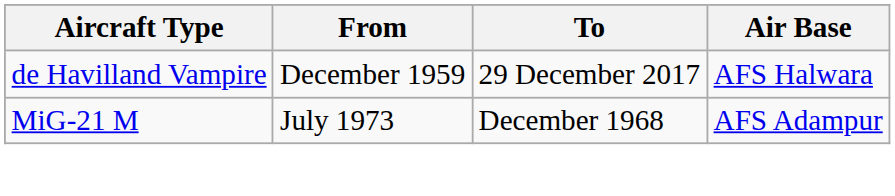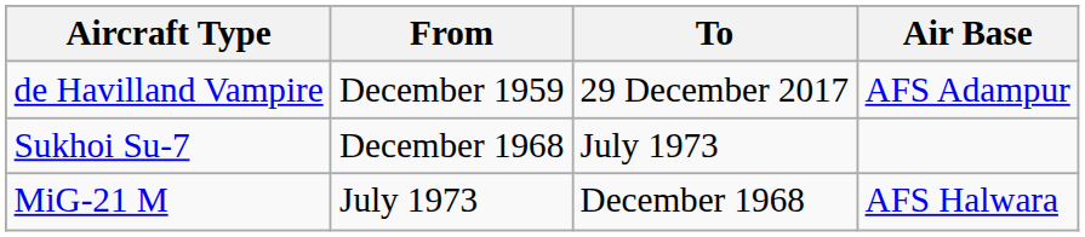 <table class="wikitable">
 <tr>
 <th>Aircraft Type</th>
 <th>From</th>
 <th>To</th>
 <th>Air Base</th>
 </tr>
 <tr>
 <td><a href='#'>de Havilland Vampire</a></td>
 <td>December 1959</td>
 <td>29 December 2017</td>
-<td><a href='#'>AFS Halwara</a></td>
+<td><a href='#'>AFS Adampur</a></td>
+</tr>
+<tr>
+<td><a href='#'>Sukhoi Su-7</a></td>
+<td>December 1968</td>
+<td>July 1973</td>
+<td></td>
 </tr>
 <tr>
 <td><a href='#'>MiG-21 M</a></td>
 <td>July 1973</td>
 <td>December 1968</td>
-<td><a href='#'>AFS Adampur</a></td>
+<td><a href='#'>AFS Halwara</a></td>
 </tr>
 </table>
